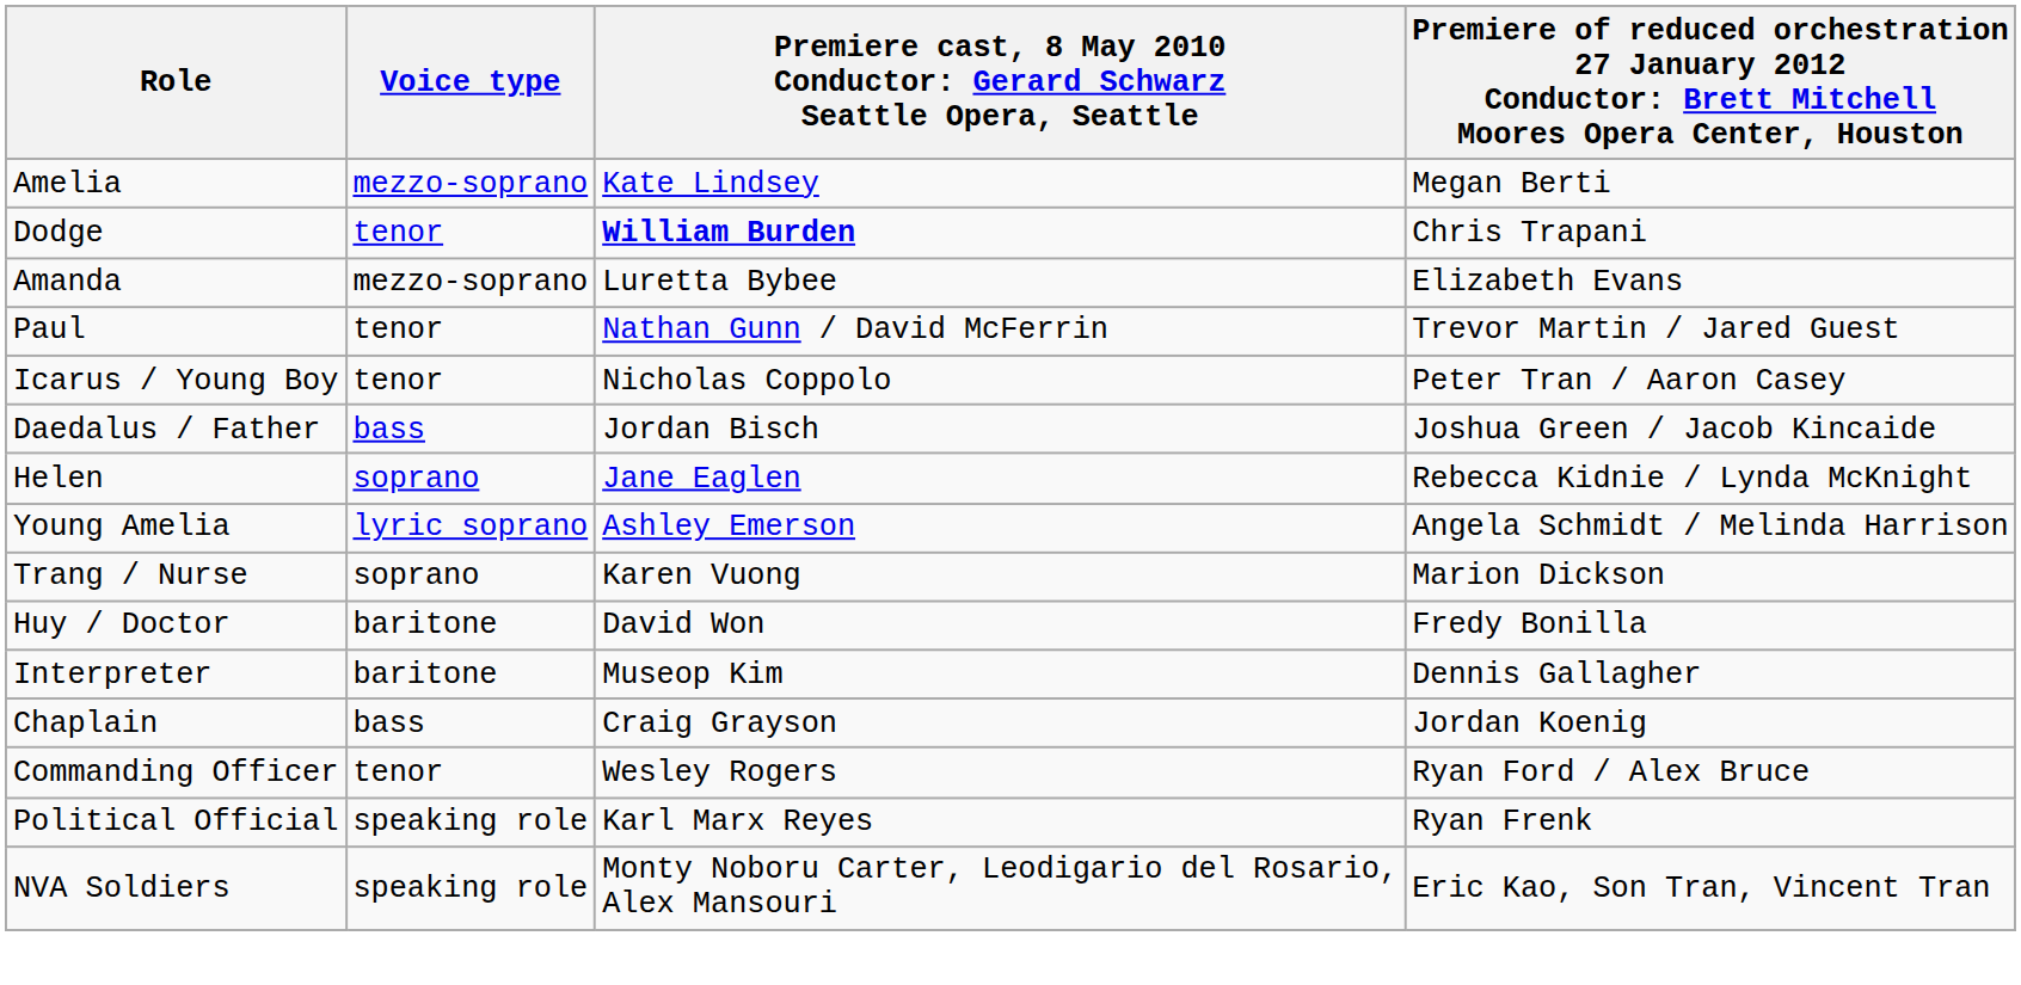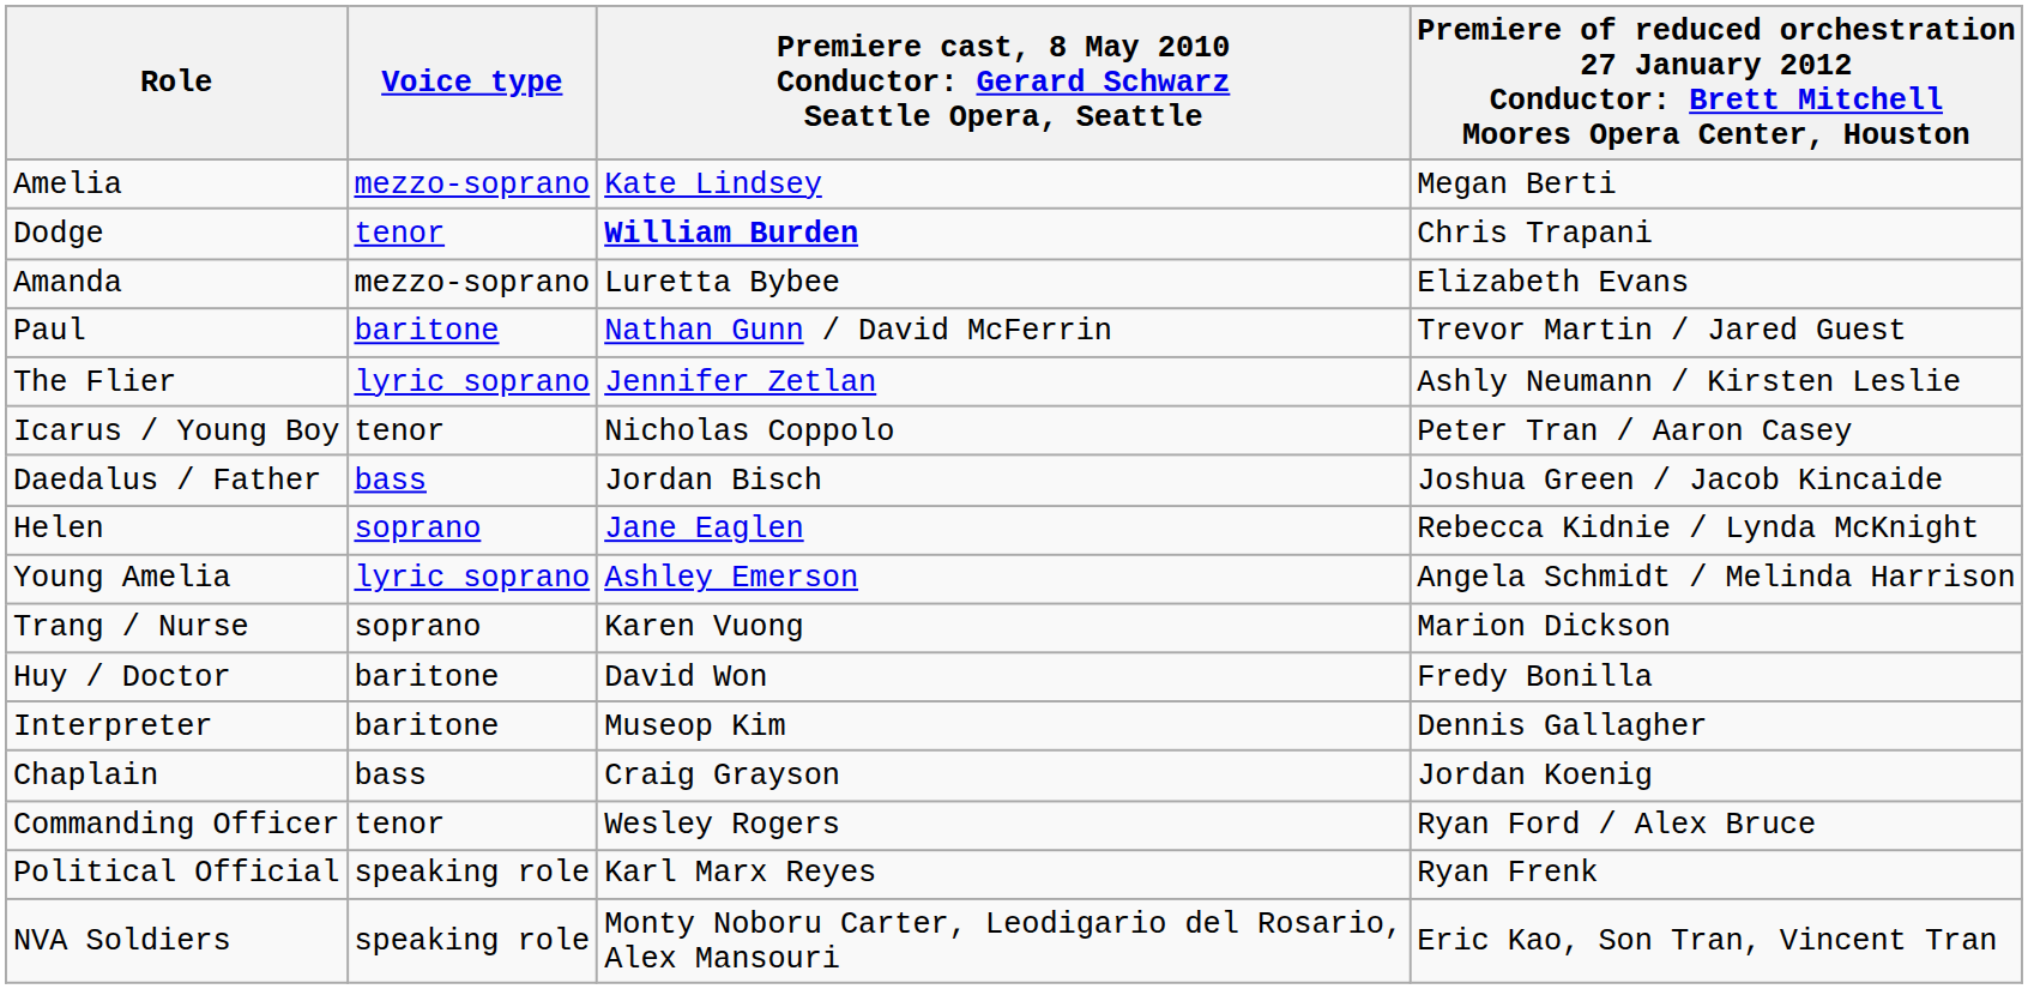 <table class="wikitable">
 <tr>
 <th>Role</th>
 <th><a href='#'>Voice type</a></th>
 <th>Premiere cast, 8 May 2010<br>Conductor: <a href='#'>Gerard Schwarz</a><br>Seattle Opera, Seattle</th>
 <th>Premiere of reduced orchestration<br>27 January 2012<br>Conductor: <a href='#'>Brett Mitchell</a><br>Moores Opera Center, Houston</th>
 </tr>
 <tr>
 <td>Amelia</td>
 <td><a href='#'>mezzo-soprano</a></td>
 <td><a href='#'>Kate Lindsey</a></td>
 <td>Megan Berti</td>
 </tr>
 <tr>
 <td>Dodge</td>
 <td><a href='#'>tenor</a></td>
 <td><strong><a href='#'>William Burden</a></strong></td>
 <td>Chris Trapani</td>
 </tr>
 <tr>
 <td>Amanda</td>
 <td>mezzo-soprano</td>
 <td>Luretta Bybee</td>
 <td>Elizabeth Evans</td>
 </tr>
 <tr>
 <td>Paul</td>
-<td>tenor</td>
+<td><a href='#'>baritone</a></td>
 <td><a href='#'>Nathan Gunn</a> / David McFerrin</td>
 <td>Trevor Martin / Jared Guest</td>
+</tr>
+<tr>
+<td>The Flier</td>
+<td><a href='#'>lyric soprano</a></td>
+<td><a href='#'>Jennifer Zetlan</a></td>
+<td>Ashly Neumann / Kirsten Leslie</td>
 </tr>
 <tr>
 <td>Icarus / Young Boy</td>
 <td>tenor</td>
 <td>Nicholas Coppolo</td>
 <td>Peter Tran / Aaron Casey</td>
 </tr>
 <tr>
 <td>Daedalus / Father</td>
 <td><a href='#'>bass</a></td>
 <td>Jordan Bisch</td>
 <td>Joshua Green / Jacob Kincaide</td>
 </tr>
 <tr>
 <td>Helen</td>
 <td><a href='#'>soprano</a></td>
 <td><a href='#'>Jane Eaglen</a></td>
 <td>Rebecca Kidnie / Lynda McKnight</td>
 </tr>
 <tr>
 <td>Young Amelia</td>
 <td><a href='#'>lyric soprano</a></td>
 <td><a href='#'>Ashley Emerson</a></td>
 <td>Angela Schmidt / Melinda Harrison</td>
 </tr>
 <tr>
 <td>Trang / Nurse</td>
 <td>soprano</td>
 <td>Karen Vuong</td>
 <td>Marion Dickson</td>
 </tr>
 <tr>
 <td>Huy / Doctor</td>
 <td>baritone</td>
 <td>David Won</td>
 <td>Fredy Bonilla</td>
 </tr>
 <tr>
 <td>Interpreter</td>
 <td>baritone</td>
 <td>Museop Kim</td>
 <td>Dennis Gallagher</td>
 </tr>
 <tr>
 <td>Chaplain</td>
 <td>bass</td>
 <td>Craig Grayson</td>
 <td>Jordan Koenig</td>
 </tr>
 <tr>
 <td>Commanding Officer</td>
 <td>tenor</td>
 <td>Wesley Rogers</td>
 <td>Ryan Ford / Alex Bruce</td>
 </tr>
 <tr>
 <td>Political Official</td>
 <td>speaking role</td>
 <td>Karl Marx Reyes</td>
 <td>Ryan Frenk</td>
 </tr>
 <tr>
 <td>NVA Soldiers</td>
 <td>speaking role</td>
 <td>Monty Noboru Carter, Leodigario del Rosario,<br>Alex Mansouri</td>
 <td>Eric Kao, Son Tran, Vincent Tran</td>
 </tr>
 </table>
